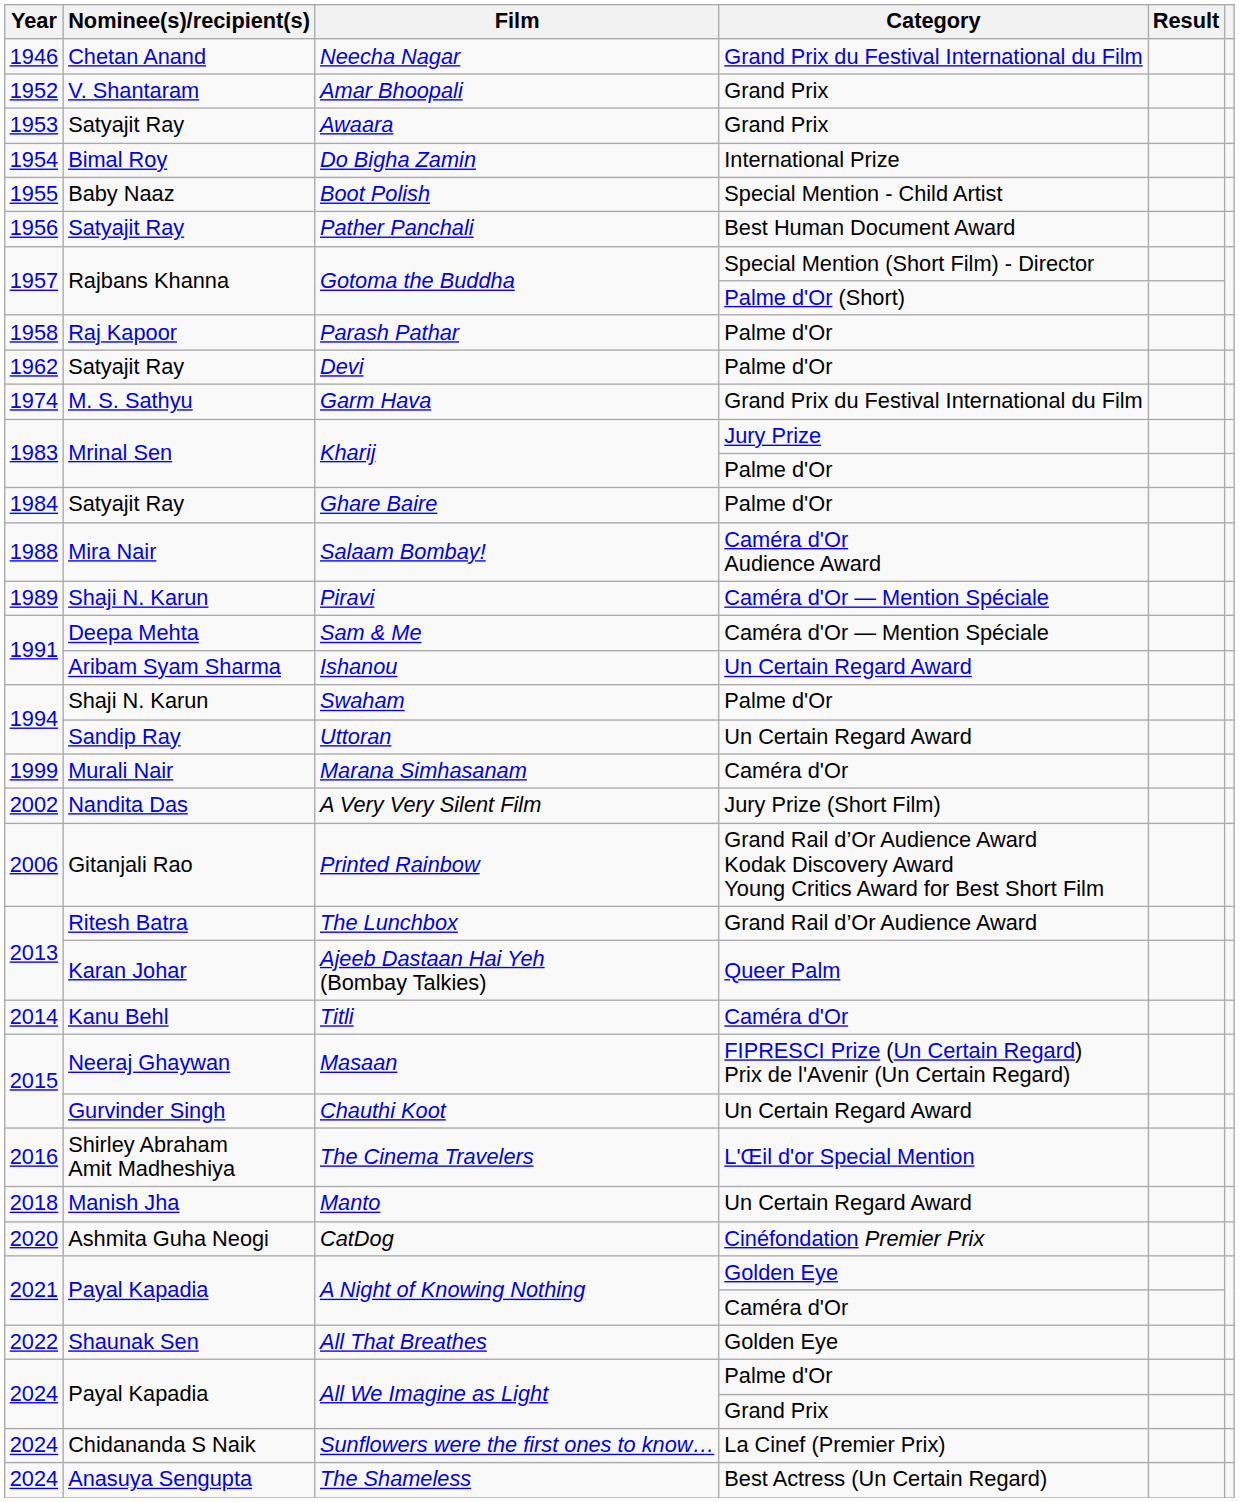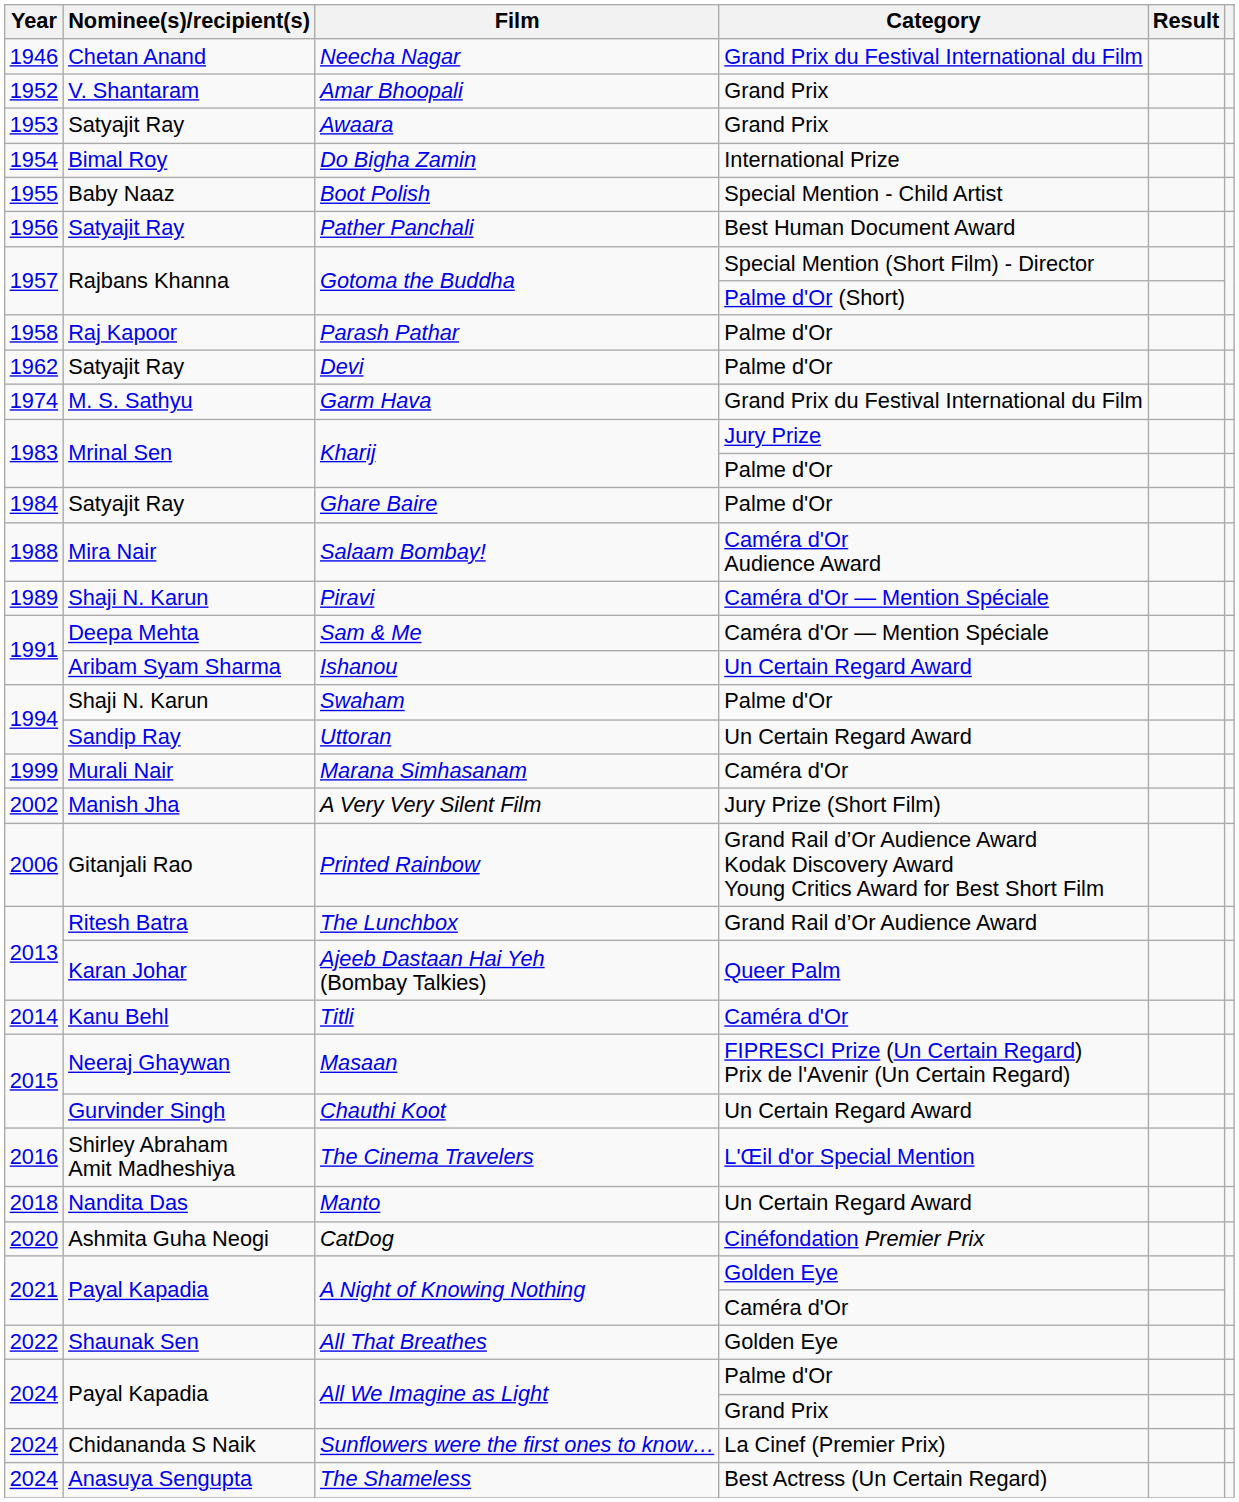 <table class="wikitable plainrowheaders sortable">
 <tr>
 <th scope="col">Year</th>
 <th scope="col">Nominee(s)/recipient(s)</th>
 <th scope="col">Film</th>
 <th scope="col">Category</th>
 <th scope="col">Result</th>
 <th scope="col" class="unsortable" style="text-align:center;"></th>
 </tr>
 <tr>
 <td style="text-align:center;"><a href='#'>1946<br></a></td>
 <td><a href='#'>Chetan Anand</a></td>
 <td><em><a href='#'>Neecha Nagar</a></em></td>
 <td><a href='#'>Grand Prix du Festival International du Film</a></td>
 <td></td>
 <td></td>
 </tr>
 <tr>
 <td style="text-align:center;"><a href='#'>1952<br></a></td>
 <td><a href='#'>V. Shantaram</a></td>
 <td><em><a href='#'>Amar Bhoopali</a></em></td>
 <td>Grand Prix</td>
 <td></td>
 <td></td>
 </tr>
 <tr>
 <td style="text-align:center;"><a href='#'>1953<br></a></td>
 <td>Satyajit Ray</td>
 <td><em><a href='#'>Awaara</a></em></td>
 <td>Grand Prix</td>
 <td></td>
 <td></td>
 </tr>
 <tr>
 <td style="text-align:center;"><a href='#'>1954<br></a></td>
 <td><a href='#'>Bimal Roy</a></td>
 <td><em><a href='#'>Do Bigha Zamin</a></em></td>
 <td>International Prize</td>
 <td></td>
 <td></td>
 </tr>
 <tr>
 <td style="text-align:center;"><a href='#'>1955<br></a></td>
 <td>Baby Naaz</td>
 <td><em><a href='#'>Boot Polish</a></em></td>
 <td>Special Mention - Child Artist</td>
 <td></td>
 <td></td>
 </tr>
 <tr>
 <td style="text-align:center;"><a href='#'>1956<br></a></td>
 <td><a href='#'>Satyajit Ray</a></td>
 <td><em><a href='#'>Pather Panchali</a></em></td>
 <td>Best Human Document Award</td>
 <td></td>
 <td></td>
 </tr>
 <tr>
 <td rowspan=2 style="text-align:center;"><a href='#'>1957<br></a></td>
 <td rowspan=2>Rajbans Khanna</td>
 <td rowspan=2><em><a href='#'>Gotoma the Buddha</a></em></td>
 <td>Special Mention (Short Film) - Director</td>
 <td></td>
 <td rowspan=2></td>
 </tr>
 <tr>
 <td><a href='#'>Palme d'Or</a> (Short)</td>
 <td></td>
 </tr>
 <tr>
 <td style="text-align:center;"><a href='#'>1958<br></a></td>
 <td><a href='#'>Raj Kapoor</a></td>
 <td><em><a href='#'>Parash Pathar</a></em></td>
 <td>Palme d'Or</td>
 <td></td>
 <td></td>
 </tr>
 <tr>
 <td style="text-align:center;"><a href='#'>1962<br></a></td>
 <td>Satyajit Ray</td>
 <td><em><a href='#'>Devi</a></em></td>
 <td>Palme d'Or</td>
 <td></td>
 <td></td>
 </tr>
 <tr>
 <td style="text-align:center;"><a href='#'>1974<br></a></td>
 <td><a href='#'>M. S. Sathyu</a></td>
 <td><em><a href='#'>Garm Hava</a></em></td>
 <td>Grand Prix du Festival International du Film</td>
 <td></td>
 <td></td>
 </tr>
 <tr>
 <td rowspan=2 style="text-align:center;"><a href='#'>1983<br></a></td>
 <td rowspan=2><a href='#'>Mrinal Sen</a></td>
 <td rowspan=2><em><a href='#'>Kharij</a></em></td>
 <td><a href='#'>Jury Prize</a></td>
 <td></td>
 <td></td>
 </tr>
 <tr>
 <td>Palme d'Or</td>
 <td></td>
 <td></td>
 </tr>
 <tr>
 <td style="text-align:center;"><a href='#'>1984<br></a></td>
 <td>Satyajit Ray</td>
 <td><em><a href='#'>Ghare Baire</a></em></td>
 <td>Palme d'Or</td>
 <td></td>
 <td></td>
 </tr>
 <tr>
 <td style="text-align:center;"><a href='#'>1988<br></a></td>
 <td><a href='#'>Mira Nair</a></td>
 <td><em><a href='#'>Salaam Bombay!</a></em></td>
 <td><a href='#'>Caméra d'Or</a><br>Audience Award</td>
 <td></td>
 <td></td>
 </tr>
 <tr>
 <td style="text-align:center;"><a href='#'>1989<br></a></td>
 <td><a href='#'>Shaji N. Karun</a></td>
 <td><em><a href='#'>Piravi</a></em></td>
 <td><a href='#'>Caméra d'Or — Mention Spéciale</a></td>
 <td></td>
 <td></td>
 </tr>
 <tr>
 <td rowspan=2 style="text-align:center;"><a href='#'>1991<br></a></td>
 <td><a href='#'>Deepa Mehta</a></td>
 <td><em><a href='#'>Sam & Me</a></em></td>
 <td>Caméra d'Or — Mention Spéciale</td>
 <td></td>
 <td></td>
 </tr>
 <tr>
 <td><a href='#'>Aribam Syam Sharma</a></td>
 <td><em><a href='#'>Ishanou</a></em></td>
 <td><a href='#'>Un Certain Regard Award</a></td>
 <td></td>
 <td></td>
 </tr>
 <tr>
 <td rowspan=2 style="text-align:center;"><a href='#'>1994<br></a></td>
 <td>Shaji N. Karun</td>
 <td><em><a href='#'>Swaham</a></em></td>
 <td>Palme d'Or</td>
 <td></td>
 <td></td>
 </tr>
 <tr>
 <td><a href='#'>Sandip Ray</a></td>
 <td><em><a href='#'>Uttoran</a></em></td>
 <td>Un Certain Regard Award</td>
 <td></td>
 <td></td>
 </tr>
 <tr>
 <td style="text-align:center;"><a href='#'>1999<br></a></td>
 <td><a href='#'>Murali Nair</a></td>
 <td><em><a href='#'>Marana Simhasanam</a></em></td>
 <td>Caméra d'Or</td>
 <td></td>
 <td></td>
 </tr>
 <tr>
 <td style="text-align:center;"><a href='#'>2002<br></a></td>
-<td><a href='#'>Nandita Das</a></td>
+<td><a href='#'>Manish Jha</a></td>
 <td><em>A Very Very Silent Film</em></td>
 <td>Jury Prize (Short Film)</td>
 <td></td>
 <td></td>
 </tr>
 <tr>
 <td style="text-align:center;"><a href='#'>2006<br></a></td>
 <td>Gitanjali Rao</td>
 <td><em><a href='#'>Printed Rainbow</a></em></td>
 <td>Grand Rail d’Or Audience Award<br>Kodak Discovery Award<br>Young Critics Award for Best Short Film</td>
 <td></td>
 <td></td>
 </tr>
 <tr>
 <td rowspan=2 style="text-align:center;"><a href='#'>2013<br></a></td>
 <td><a href='#'>Ritesh Batra</a></td>
 <td><em><a href='#'>The Lunchbox</a></em></td>
 <td>Grand Rail d’Or Audience Award</td>
 <td></td>
 <td></td>
 </tr>
 <tr>
 <td><a href='#'>Karan Johar</a></td>
 <td><em><a href='#'>Ajeeb Dastaan Hai Yeh</a></em><br>(Bombay Talkies)</td>
 <td><a href='#'>Queer Palm</a></td>
 <td></td>
 <td></td>
 </tr>
 <tr>
 <td style="text-align:center;"><a href='#'>2014</a><br> <a href='#'></a></td>
 <td><a href='#'>Kanu Behl</a></td>
 <td><a href='#'><em>Titli</em></a></td>
 <td><a href='#'>Caméra d'Or</a></td>
 <td></td>
 <td></td>
 </tr>
 <tr>
 <td rowspan =2 style="text-align:center;"><a href='#'>2015<br></a></td>
 <td><a href='#'>Neeraj Ghaywan</a></td>
 <td><em><a href='#'>Masaan</a></em></td>
 <td><a href='#'>FIPRESCI Prize</a> (<a href='#'>Un Certain Regard</a>)<br>Prix de l'Avenir (Un Certain Regard)</td>
 <td></td>
 <td></td>
 </tr>
 <tr>
 <td><a href='#'>Gurvinder Singh</a></td>
 <td><em><a href='#'>Chauthi Koot</a></em></td>
 <td>Un Certain Regard Award</td>
 <td></td>
 <td></td>
 </tr>
 <tr>
 <td style="text-align:center;"><a href='#'>2016<br></a></td>
 <td>Shirley Abraham<br>Amit Madheshiya</td>
 <td><em><a href='#'>The Cinema Travelers</a></em></td>
 <td><a href='#'>L'Œil d'or Special Mention</a></td>
 <td></td>
 <td></td>
 </tr>
 <tr>
 <td style="text-align:center;"><a href='#'>2018<br></a></td>
-<td><a href='#'>Manish Jha</a></td>
+<td><a href='#'>Nandita Das</a></td>
 <td><em><a href='#'>Manto</a></em></td>
 <td>Un Certain Regard Award</td>
 <td></td>
 <td></td>
 </tr>
 <tr>
 <td style="text-align:center;"><a href='#'>2020<br></a></td>
 <td>Ashmita Guha Neogi</td>
 <td><em>CatDog</em></td>
 <td><a href='#'>Cinéfondation</a> <em>Premier Prix</em></td>
 <td></td>
 <td></td>
 </tr>
 <tr>
 <td rowspan=2 style="text-align:center;"><a href='#'>2021<br></a></td>
 <td rowspan=2><a href='#'>Payal Kapadia</a></td>
 <td rowspan=2><em><a href='#'>A Night of Knowing Nothing</a></em></td>
 <td><a href='#'>Golden Eye</a></td>
 <td></td>
 <td rowspan=2></td>
 </tr>
 <tr>
 <td>Caméra d'Or</td>
 <td></td>
 </tr>
 <tr>
 <td style="text-align:center;"><a href='#'>2022<br></a></td>
 <td><a href='#'>Shaunak Sen</a></td>
 <td><em><a href='#'>All That Breathes</a></em></td>
 <td>Golden Eye</td>
 <td></td>
 <td></td>
 </tr>
 <tr>
 <td rowspan=2 style="text-align:center;"><a href='#'>2024<br></a></td>
 <td rowspan=2>Payal Kapadia</td>
 <td rowspan=2><em><a href='#'>All We Imagine as Light</a></em></td>
 <td>Palme d'Or</td>
 <td></td>
 <td></td>
 </tr>
 <tr>
 <td>Grand Prix</td>
 <td></td>
 <td></td>
 </tr>
 <tr>
 <td style="text-align:center;"><a href='#'>2024<br></a></td>
 <td>Chidananda S Naik</td>
 <td><em><a href='#'>Sunflowers were the first ones to know…</a></em></td>
 <td>La Cinef (Premier Prix)</td>
 <td></td>
 <td></td>
 </tr>
 <tr>
 <td style="text-align:center;"><a href='#'>2024<br></a></td>
 <td><a href='#'>Anasuya Sengupta</a></td>
 <td><em><a href='#'>The Shameless</a></em></td>
 <td>Best Actress (Un Certain Regard)</td>
 <td></td>
 <td></td>
 </tr>
 </table>
